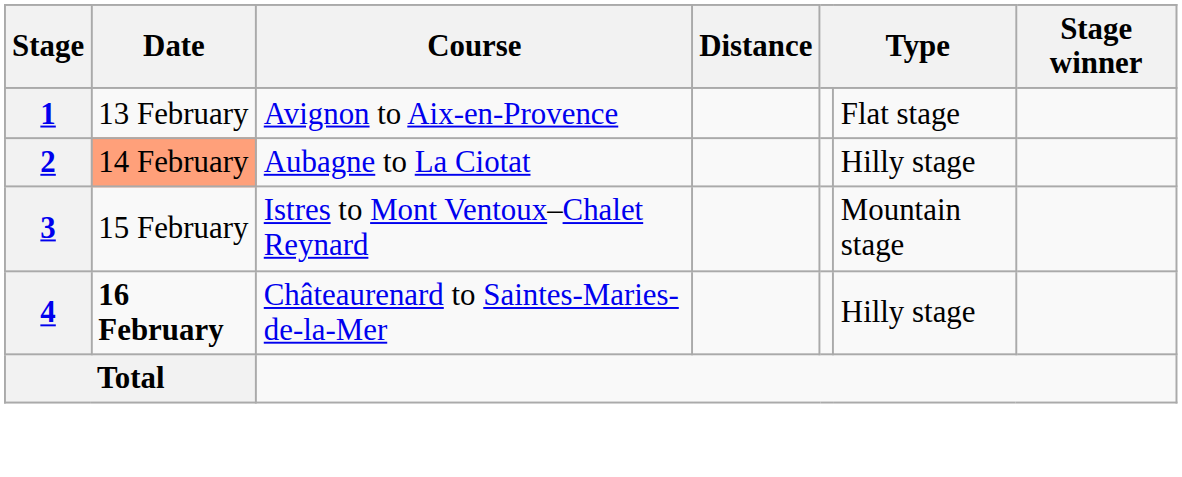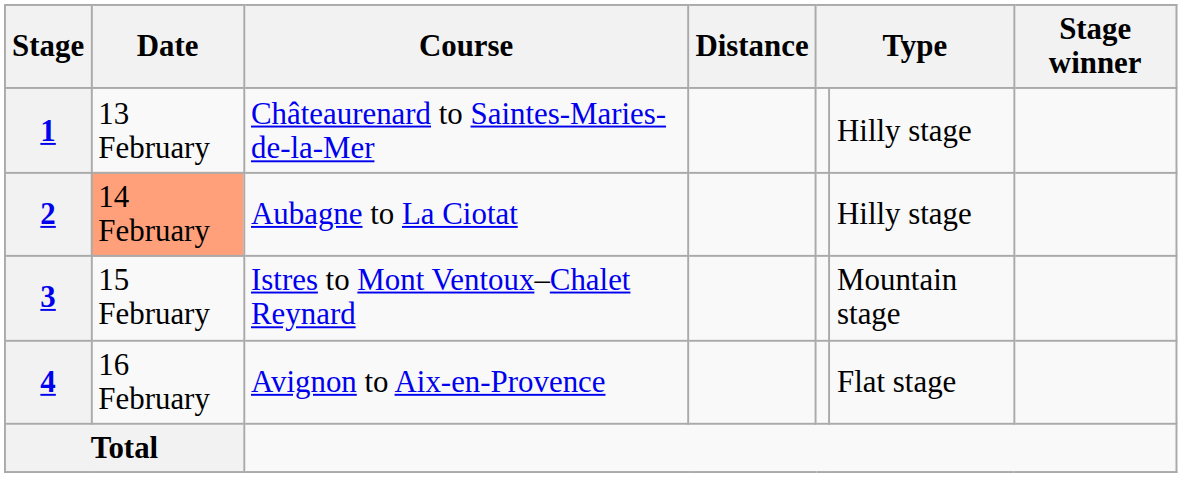 <table class="wikitable">
 <tr>
 <th scope="col">Stage</th>
 <th scope="col">Date</th>
 <th scope="col">Course</th>
 <th scope="col">Distance</th>
 <th scope="col" colspan="2">Type</th>
 <th scope="col">Stage winner</th>
 </tr>
 <tr>
 <th scope="row"><a href='#'>1</a></th>
 <td>13 February</td>
-<td><a href='#'>Avignon</a> to <a href='#'>Aix-en-Provence</a></td>
+<td><a href='#'>Châteaurenard</a> to <a href='#'>Saintes-Maries-de-la-Mer</a></td>
 <td style="text-align:center;"></td>
 <td></td>
-<td>Flat stage</td>
+<td>Hilly stage</td>
 <td></td>
 </tr>
 <tr>
 <th scope="row"><a href='#'>2</a></th>
 <td style="background: lightsalmon;">14 February</td>
 <td><a href='#'>Aubagne</a> to <a href='#'>La Ciotat</a></td>
 <td style="text-align:center;"></td>
 <td></td>
 <td>Hilly stage</td>
 <td></td>
 </tr>
 <tr>
 <th scope="row"><a href='#'>3</a></th>
 <td>15 February</td>
 <td><a href='#'>Istres</a> to <a href='#'>Mont Ventoux</a>–<a href='#'>Chalet Reynard</a></td>
 <td style="text-align:center;"></td>
 <td></td>
 <td>Mountain stage</td>
 <td></td>
 </tr>
 <tr>
 <th scope="row"><a href='#'>4</a></th>
-<td><strong>16 February</strong></td>
-<td><a href='#'>Châteaurenard</a> to <a href='#'>Saintes-Maries-de-la-Mer</a></td>
+<td>16 February</td>
+<td><a href='#'>Avignon</a> to <a href='#'>Aix-en-Provence</a></td>
 <td style="text-align:center;"></td>
 <td></td>
-<td>Hilly stage</td>
+<td>Flat stage</td>
 <td></td>
 </tr>
 <tr>
 <th colspan="2">Total</th>
 <td colspan="5" style="text-align:center;"></td>
 </tr>
 </table>
